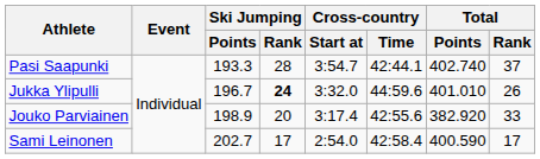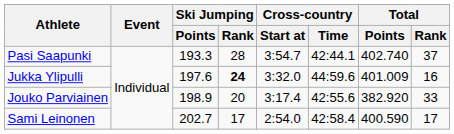 <table class="wikitable" style="font-size:90%">
 <tr>
 <th rowspan="2">Athlete</th>
 <th rowspan="2">Event</th>
 <th colspan="2">Ski Jumping</th>
 <th colspan="2">Cross-country</th>
 <th colspan="2">Total</th>
 </tr>
 <tr>
 <th>Points</th>
 <th>Rank</th>
 <th>Start at</th>
 <th>Time</th>
 <th>Points</th>
 <th>Rank</th>
 </tr>
 <tr>
 <td><a href='#'>Pasi Saapunki</a></td>
 <td rowspan="4">Individual</td>
 <td align="center">193.3</td>
 <td align="center">28</td>
 <td align="center">3:54.7</td>
 <td align="center">42:44.1</td>
 <td align="center">402.740</td>
 <td align="center">37</td>
 </tr>
 <tr>
 <td><a href='#'>Jukka Ylipulli</a></td>
-<td align="center">196.7</td>
+<td align="center">197.6</td>
 <td align="center"><strong>24</strong></td>
 <td align="center">3:32.0</td>
 <td align="center">44:59.6</td>
-<td align="center">401.010</td>
-<td align="center">26</td>
+<td align="center">401.009</td>
+<td align="center">16</td>
 </tr>
 <tr>
 <td><a href='#'>Jouko Parviainen</a></td>
 <td align="center">198.9</td>
 <td align="center">20</td>
 <td align="center">3:17.4</td>
 <td align="center">42:55.6</td>
 <td align="center">382.920</td>
 <td align="center">33</td>
 </tr>
 <tr>
 <td><a href='#'>Sami Leinonen</a></td>
 <td align="center">202.7</td>
 <td align="center">17</td>
 <td align="center">2:54.0</td>
 <td align="center">42:58.4</td>
 <td align="center">400.590</td>
 <td align="center">17</td>
 </tr>
 </table>
